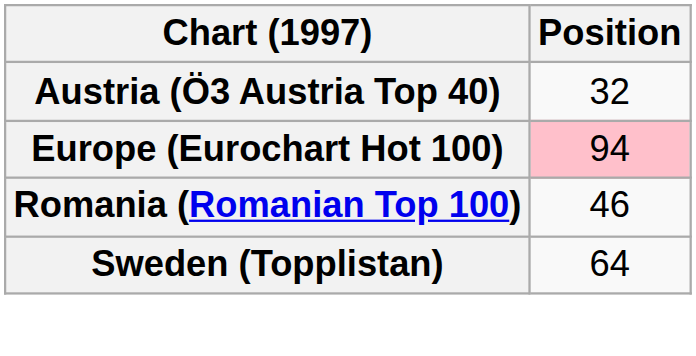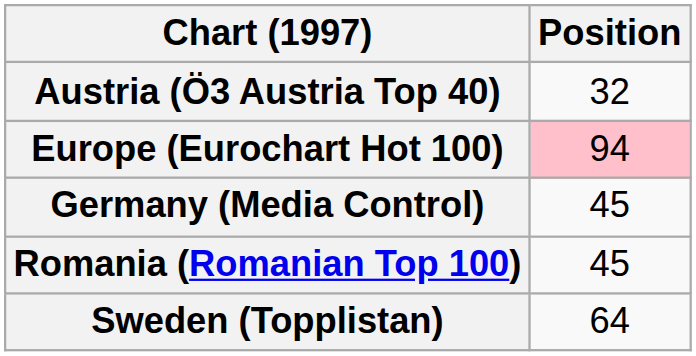 <table class="wikitable sortable plainrowheaders" style="text-align:center;">
 <tr>
 <th scope="col">Chart (1997)</th>
 <th scope="col">Position</th>
 </tr>
 <tr>
 <th scope="row">Austria (Ö3 Austria Top 40)</th>
 <td>32</td>
 </tr>
 <tr>
 <th scope="row">Europe (Eurochart Hot 100)</th>
 <td style="background: pink;">94</td>
 </tr>
 <tr>
+<th scope="row">Germany (Media Control)</th>
+<td>45</td>
+</tr>
+<tr>
 <th scope="row">Romania (<a href='#'>Romanian Top 100</a>)</th>
-<td>46</td>
+<td>45</td>
 </tr>
 <tr>
 <th scope="row">Sweden (Topplistan)</th>
 <td>64</td>
 </tr>
 </table>
